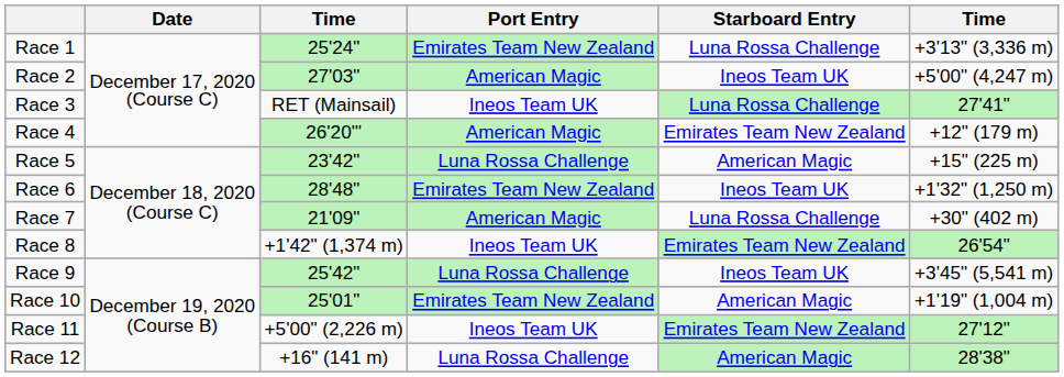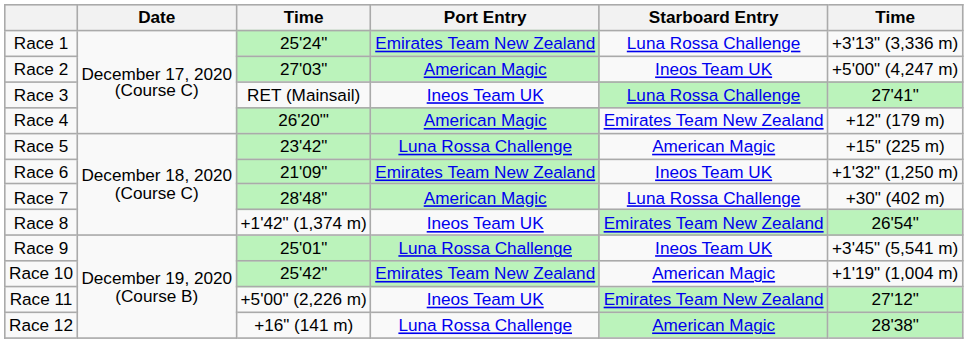 <table class="wikitable" style="text-align: center;font-size:8pt;line-height:1">
 <tr>
 <th></th>
 <th>Date</th>
 <th>Time</th>
 <th>Port Entry</th>
 <th>Starboard Entry</th>
 <th>Time</th>
 </tr>
 <tr>
 <td>Race 1</td>
 <td Rowspan="4">December 17, 2020 <br> (Course C)</td>
 <td bgcolor="#BBF3BB">25'24"</td>
 <td bgcolor="#BBF3BB"> <a href='#'>Emirates Team New Zealand</a></td>
 <td> <a href='#'>Luna Rossa Challenge</a></td>
 <td>+3'13" (3,336 m)</td>
 </tr>
 <tr>
 <td>Race 2</td>
 <td bgcolor="#BBF3BB">27'03"</td>
 <td bgcolor="#BBF3BB"> <a href='#'>American Magic</a></td>
 <td> <a href='#'>Ineos Team UK</a></td>
 <td>+5'00" (4,247 m)</td>
 </tr>
 <tr>
 <td>Race 3</td>
 <td>RET (Mainsail)</td>
 <td> <a href='#'>Ineos Team UK</a></td>
 <td bgcolor="#BBF3BB"> <a href='#'>Luna Rossa Challenge</a></td>
 <td bgcolor="#BBF3BB">27'41"</td>
 </tr>
 <tr>
 <td>Race 4</td>
 <td bgcolor="#BBF3BB">26'20"'</td>
 <td bgcolor="#BBF3BB"> <a href='#'>American Magic</a></td>
 <td> <a href='#'>Emirates Team New Zealand</a></td>
 <td>+12" (179 m)</td>
 </tr>
 <tr>
 <td>Race 5</td>
 <td Rowspan="4">December 18, 2020 <br> (Course C)</td>
 <td bgcolor="#BBF3BB">23'42"</td>
 <td bgcolor="#BBF3BB"> <a href='#'>Luna Rossa Challenge</a></td>
 <td> <a href='#'>American Magic</a></td>
 <td>+15" (225 m)</td>
 </tr>
 <tr>
 <td>Race 6</td>
-<td bgcolor="#BBF3BB">28'48"</td>
+<td bgcolor="#BBF3BB">21'09"</td>
 <td bgcolor="#BBF3BB"> <a href='#'>Emirates Team New Zealand</a></td>
 <td> <a href='#'>Ineos Team UK</a></td>
 <td>+1'32" (1,250 m)</td>
 </tr>
 <tr>
 <td>Race 7</td>
-<td bgcolor="#BBF3BB">21'09"</td>
+<td bgcolor="#BBF3BB">28'48"</td>
 <td bgcolor="#BBF3BB"> <a href='#'>American Magic</a></td>
 <td> <a href='#'>Luna Rossa Challenge</a></td>
 <td>+30" (402 m)</td>
 </tr>
 <tr>
 <td>Race 8</td>
 <td>+1'42" (1,374 m)</td>
 <td> <a href='#'>Ineos Team UK</a></td>
 <td bgcolor="#BBF3BB"> <a href='#'>Emirates Team New Zealand</a></td>
 <td bgcolor="#BBF3BB">26'54"</td>
 </tr>
 <tr>
 <td>Race 9</td>
 <td Rowspan="4">December 19, 2020<br> (Course B)</td>
-<td bgcolor="#BBF3BB">25'42"</td>
+<td bgcolor="#BBF3BB">25'01"</td>
 <td bgcolor="#BBF3BB"> <a href='#'>Luna Rossa Challenge</a></td>
 <td> <a href='#'>Ineos Team UK</a></td>
 <td>+3'45" (5,541 m)</td>
 </tr>
 <tr>
 <td>Race 10</td>
-<td bgcolor="#BBF3BB">25'01"</td>
+<td bgcolor="#BBF3BB">25'42"</td>
 <td bgcolor="#BBF3BB"> <a href='#'>Emirates Team New Zealand</a></td>
 <td> <a href='#'>American Magic</a></td>
 <td>+1'19" (1,004 m)</td>
 </tr>
 <tr>
 <td>Race 11</td>
 <td>+5'00" (2,226 m)</td>
 <td> <a href='#'>Ineos Team UK</a></td>
 <td bgcolor="#BBF3BB"> <a href='#'>Emirates Team New Zealand</a></td>
 <td bgcolor="#BBF3BB">27'12"</td>
 </tr>
 <tr>
 <td>Race 12</td>
 <td>+16" (141 m)</td>
 <td> <a href='#'>Luna Rossa Challenge</a></td>
 <td bgcolor="#BBF3BB"> <a href='#'>American Magic</a></td>
 <td bgcolor="#BBF3BB">28'38"</td>
 </tr>
 </table>
